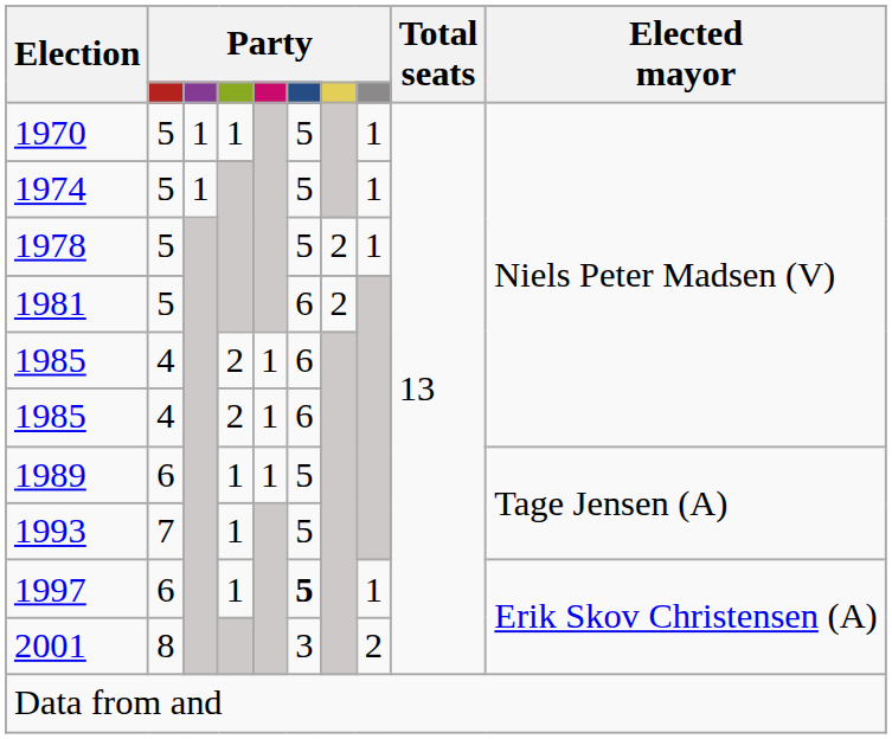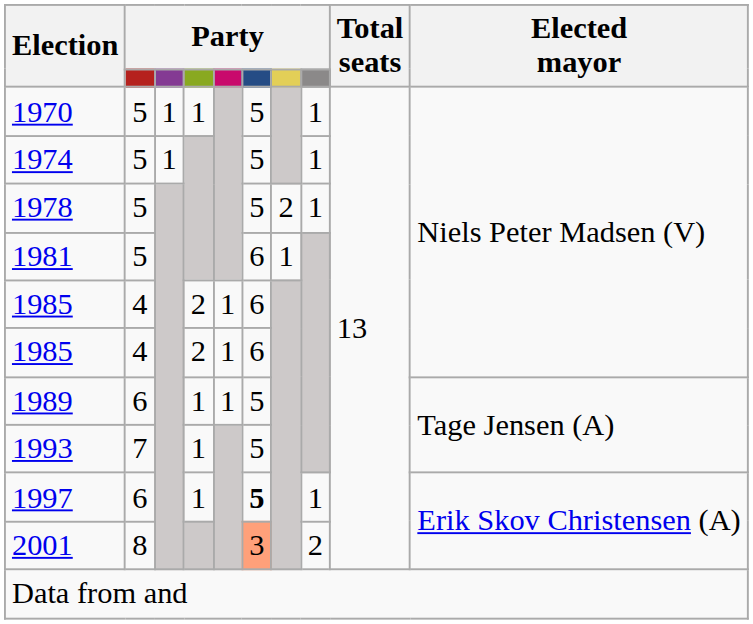 <table class="wikitable">
 <tr>
 <th rowspan="2">Election</th>
 <th colspan="7">Party</th>
 <th rowspan="2">Total<br>seats</th>
 <th rowspan="2">Elected<br>mayor</th>
 </tr>
 <tr>
 <td style="background:#B5211D;"><strong><a href='#'></a></strong></td>
 <td style="background:#843A93;"><strong><a href='#'></a></strong></td>
 <td style="background:#89A920;"><strong><a href='#'></a></strong></td>
 <td style="background:#C9096C;"><strong><a href='#'></a></strong></td>
 <td style="background:#254C85;"><strong><a href='#'></a></strong></td>
 <td style="background:#E3CF57;"><strong><a href='#'></a></strong></td>
 <td style="background:#8B8989;"><strong></strong></td>
 </tr>
 <tr>
 <td><a href='#'>1970</a></td>
 <td>5</td>
 <td>1</td>
 <td>1</td>
 <td style="background:#CDC9C9;" rowspan=4></td>
 <td>5</td>
 <td style="background:#CDC9C9;" rowspan=2></td>
 <td>1</td>
 <td rowspan=10>13</td>
 <td rowspan=6>Niels Peter Madsen (V)</td>
 </tr>
 <tr>
 <td><a href='#'>1974</a></td>
 <td>5</td>
 <td>1</td>
 <td style="background:#CDC9C9;" rowspan=3></td>
 <td>5</td>
 <td>1</td>
 </tr>
 <tr>
 <td><a href='#'>1978</a></td>
 <td>5</td>
 <td style="background:#CDC9C9;" rowspan=8></td>
 <td>5</td>
 <td>2</td>
 <td>1</td>
 </tr>
 <tr>
 <td><a href='#'>1981</a></td>
 <td>5</td>
 <td>6</td>
-<td>2</td>
+<td>1</td>
 <td style="background:#CDC9C9;" rowspan=5></td>
 </tr>
 <tr>
 <td><a href='#'>1985</a></td>
 <td>4</td>
 <td>2</td>
 <td>1</td>
 <td>6</td>
 <td style="background:#CDC9C9;" rowspan=6></td>
 </tr>
 <tr>
 <td><a href='#'>1985</a></td>
 <td>4</td>
 <td>2</td>
 <td>1</td>
 <td>6</td>
 </tr>
 <tr>
 <td><a href='#'>1989</a></td>
 <td>6</td>
 <td>1</td>
 <td>1</td>
 <td>5</td>
 <td rowspan=2>Tage Jensen (A)</td>
 </tr>
 <tr>
 <td><a href='#'>1993</a></td>
 <td>7</td>
 <td>1</td>
 <td style="background:#CDC9C9;" rowspan=3></td>
 <td>5</td>
 </tr>
 <tr>
 <td><a href='#'>1997</a></td>
 <td>6</td>
 <td>1</td>
 <td><strong>5</strong></td>
 <td>1</td>
 <td rowspan=2><a href='#'>Erik Skov Christensen</a> (A)</td>
 </tr>
 <tr>
 <td><a href='#'>2001</a></td>
 <td>8</td>
 <td style="background:#CDC9C9;"></td>
-<td>3</td>
+<td style="background: lightsalmon;">3</td>
 <td>2</td>
 </tr>
 <tr>
 <td colspan=14>Data from  and </td>
 </tr>
 </table>
